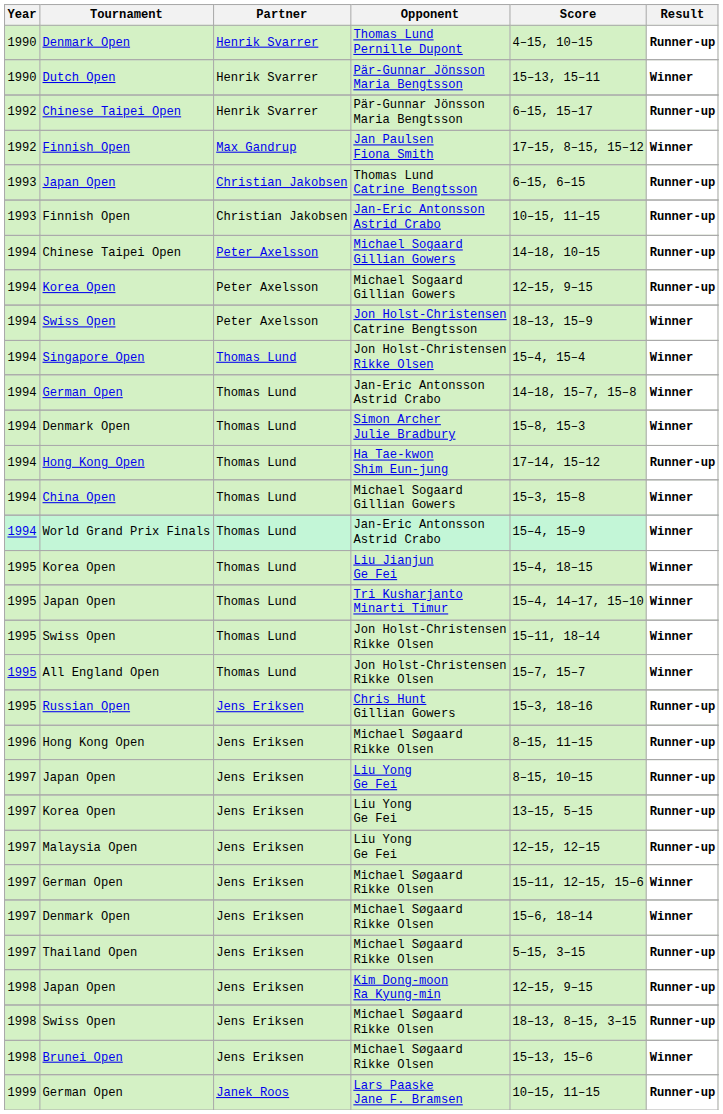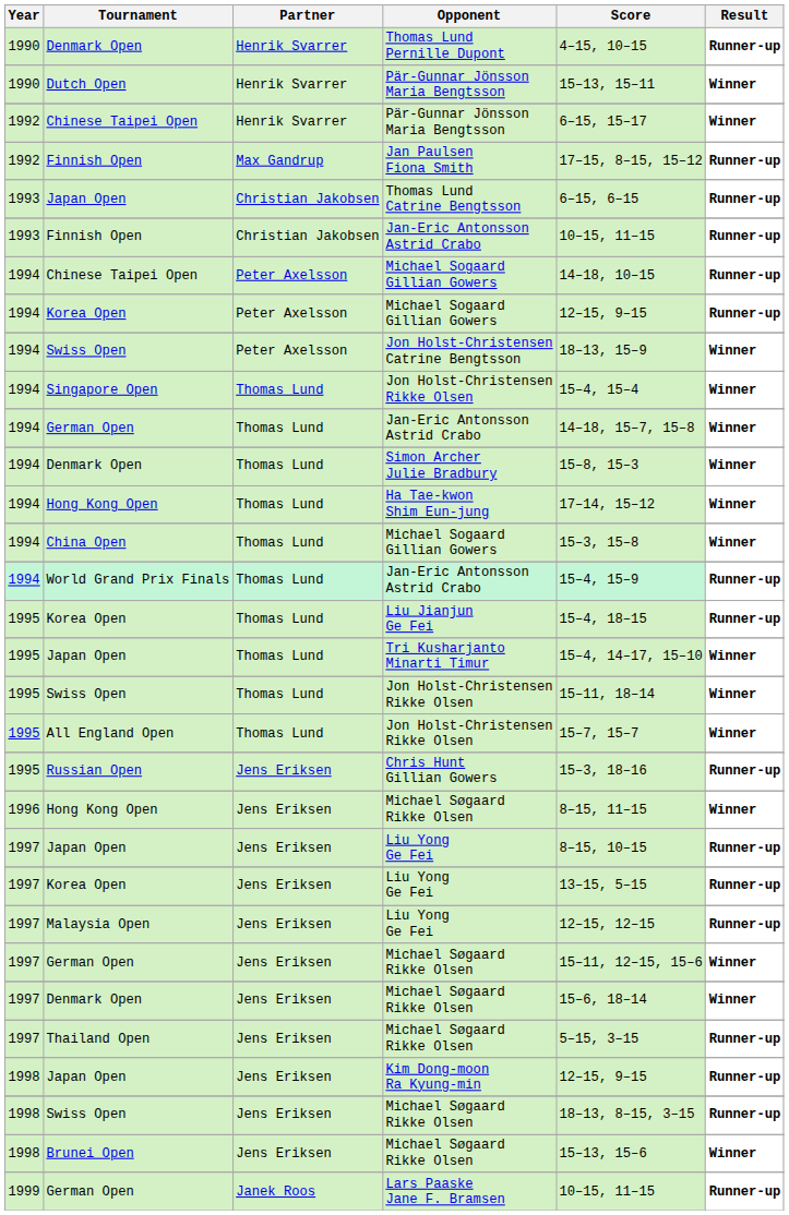 <table class="sortable wikitable" style="font-size: 90%;">
 <tr>
 <th>Year</th>
 <th>Tournament</th>
 <th>Partner</th>
 <th>Opponent</th>
 <th>Score</th>
 <th>Result</th>
 </tr>
 <tr style="background:#D4F1C5">
 <td align="center">1990</td>
 <td align="left"><a href='#'>Denmark Open</a></td>
 <td align="left"> <a href='#'>Henrik Svarrer</a></td>
 <td align="left"> <a href='#'>Thomas Lund</a> <br> <a href='#'>Pernille Dupont</a></td>
 <td align="left">4–15, 10–15</td>
 <td style="text-align:left; background:white"> <strong>Runner-up</strong></td>
 </tr>
 <tr>
 </tr>
 <tr style="background:#D4F1C5">
 <td align="center">1990</td>
 <td align="left"><a href='#'>Dutch Open</a></td>
 <td align="left"> Henrik Svarrer</td>
 <td align="left"> <a href='#'>Pär-Gunnar Jönsson</a><br> <a href='#'>Maria Bengtsson</a></td>
 <td align="left">15–13, 15–11</td>
 <td style="text-align:left; background:white"> <strong>Winner</strong></td>
 </tr>
 <tr>
 </tr>
 <tr style="background:#D4F1C5">
 <td align="center">1992</td>
 <td align="left"><a href='#'>Chinese Taipei Open</a></td>
 <td align="left"> Henrik Svarrer</td>
 <td align="left"> Pär-Gunnar Jönsson<br> Maria Bengtsson</td>
 <td align="left">6–15, 15–17</td>
-<td style="text-align:left; background:white"> <strong>Runner-up</strong></td>
+<td style="text-align:left; background:white"> <strong>Winner</strong></td>
 </tr>
 <tr>
 </tr>
 <tr style="background:#D4F1C5">
 <td align="center">1992</td>
 <td align="left"><a href='#'>Finnish Open</a></td>
 <td align="left"> <a href='#'>Max Gandrup</a></td>
 <td align="left"> <a href='#'>Jan Paulsen</a><br>  <a href='#'>Fiona Smith</a></td>
 <td align="left">17–15, 8–15, 15–12</td>
-<td style="text-align:left; background:white"> <strong>Winner</strong></td>
+<td style="text-align:left; background:white"> <strong>Runner-up</strong></td>
 </tr>
 <tr>
 </tr>
 <tr style="background:#D4F1C5">
 <td align="center">1993</td>
 <td align="left"><a href='#'>Japan Open</a></td>
 <td align="left"> <a href='#'>Christian Jakobsen</a></td>
 <td align="left"> Thomas Lund <br>  <a href='#'>Catrine Bengtsson</a></td>
 <td align="left">6–15, 6–15</td>
 <td style="text-align:left; background:white"> <strong>Runner-up</strong></td>
 </tr>
 <tr>
 </tr>
 <tr style="background:#D4F1C5">
 <td align="center">1993</td>
 <td align="left">Finnish Open</td>
 <td align="left"> Christian Jakobsen</td>
 <td align="left"> <a href='#'>Jan-Eric Antonsson</a> <br>  <a href='#'>Astrid Crabo</a></td>
 <td align="left">10–15, 11–15</td>
 <td style="text-align:left; background:white"> <strong>Runner-up</strong></td>
 </tr>
 <tr>
 </tr>
 <tr style="background:#D4F1C5">
 <td align="center">1994</td>
 <td align="left">Chinese Taipei Open</td>
 <td align="left"> <a href='#'>Peter Axelsson</a></td>
 <td align="left"> <a href='#'>Michael Sogaard</a> <br>  <a href='#'>Gillian Gowers</a></td>
 <td align="left">14–18, 10–15</td>
 <td style="text-align:left; background:white"> <strong>Runner-up</strong></td>
 </tr>
 <tr>
 </tr>
 <tr style="background:#D4F1C5">
 <td align="center">1994</td>
 <td align="left"><a href='#'>Korea Open</a></td>
 <td align="left"> Peter Axelsson</td>
 <td align="left"> Michael Sogaard <br>  Gillian Gowers</td>
 <td align="left">12–15, 9–15</td>
 <td style="text-align:left; background:white"> <strong>Runner-up</strong></td>
 </tr>
 <tr>
 </tr>
 <tr style="background:#D4F1C5">
 <td align="center">1994</td>
 <td align="left"><a href='#'>Swiss Open</a></td>
 <td align="left"> Peter Axelsson</td>
 <td align="left"> <a href='#'>Jon Holst-Christensen</a> <br>  Catrine Bengtsson</td>
 <td align="left">18–13, 15–9</td>
 <td style="text-align:left; background:white"> <strong>Winner</strong></td>
 </tr>
 <tr>
 </tr>
 <tr style="background:#D4F1C5">
 <td align="center">1994</td>
 <td align="left"><a href='#'>Singapore Open</a></td>
 <td align="left"> <a href='#'>Thomas Lund</a></td>
 <td align="left"> Jon Holst-Christensen<br> <a href='#'>Rikke Olsen</a></td>
 <td align="left">15–4, 15–4</td>
 <td style="text-align:left; background:white"> <strong>Winner</strong></td>
 </tr>
 <tr>
 </tr>
 <tr style="background:#D4F1C5">
 <td align="center">1994</td>
 <td align="left"><a href='#'>German Open</a></td>
 <td align="left"> Thomas Lund</td>
 <td align="left"> Jan-Eric Antonsson<br> Astrid Crabo</td>
 <td align="left">14–18, 15–7, 15–8</td>
 <td style="text-align:left; background:white"> <strong>Winner</strong></td>
 </tr>
 <tr>
 </tr>
 <tr style="background:#D4F1C5">
 <td align="center">1994</td>
 <td align="left">Denmark Open</td>
 <td align="left"> Thomas Lund</td>
 <td align="left"> <a href='#'>Simon Archer</a> <br> <a href='#'>Julie Bradbury</a></td>
 <td align="left">15–8, 15–3</td>
 <td style="text-align:left; background:white"> <strong>Winner</strong></td>
 </tr>
 <tr>
 </tr>
 <tr style="background:#D4F1C5">
 <td align="center">1994</td>
 <td align="left"><a href='#'>Hong Kong Open</a></td>
 <td align="left"> Thomas Lund</td>
 <td align="left"> <a href='#'>Ha Tae-kwon</a> <br> <a href='#'>Shim Eun-jung</a></td>
 <td align="left">17–14, 15–12</td>
-<td style="text-align:left; background:white"> <strong>Runner-up</strong></td>
+<td style="text-align:left; background:white"> <strong>Winner</strong></td>
 </tr>
 <tr>
 </tr>
 <tr style="background:#D4F1C5">
 <td align="center">1994</td>
 <td align="left"><a href='#'>China Open</a></td>
 <td align="left"> Thomas Lund</td>
 <td align="left"> Michael Sogaard <br> Gillian Gowers</td>
 <td align="left">15–3, 15–8</td>
 <td style="text-align:left; background:white"> <strong>Winner</strong></td>
 </tr>
 <tr>
 </tr>
 <tr style="background:#C3F6D7">
 <td align="center"><a href='#'>1994</a></td>
 <td align="left">World Grand Prix Finals</td>
 <td align="left"> Thomas Lund</td>
 <td align="left"> Jan-Eric Antonsson<br> Astrid Crabo</td>
 <td align="left">15–4, 15–9</td>
-<td style="text-align:left; background:white"> <strong>Winner</strong></td>
+<td style="text-align:left; background:white"> <strong>Runner-up</strong></td>
 </tr>
 <tr>
 </tr>
 <tr style="background:#D4F1C5">
 <td align="center">1995</td>
 <td align="left">Korea Open</td>
 <td align="left"> Thomas Lund</td>
 <td align="left"> <a href='#'>Liu Jianjun</a> <br> <a href='#'>Ge Fei</a></td>
 <td align="left">15–4, 18–15</td>
-<td style="text-align:left; background:white"> <strong>Winner</strong></td>
+<td style="text-align:left; background:white"> <strong>Runner-up</strong></td>
 </tr>
 <tr>
 </tr>
 <tr style="background:#D4F1C5">
 <td align="center">1995</td>
 <td align="left">Japan Open</td>
 <td align="left"> Thomas Lund</td>
 <td align="left"> <a href='#'>Tri Kusharjanto</a> <br> <a href='#'>Minarti Timur</a></td>
 <td align="left">15–4, 14–17, 15–10</td>
 <td style="text-align:left; background:white"> <strong>Winner</strong></td>
 </tr>
 <tr>
 </tr>
 <tr style="background:#D4F1C5">
 <td align="center">1995</td>
 <td align="left">Swiss Open</td>
 <td align="left"> Thomas Lund</td>
 <td align="left"> Jon Holst-Christensen <br> Rikke Olsen</td>
 <td align="left">15–11, 18–14</td>
 <td style="text-align:left; background:white"> <strong>Winner</strong></td>
 </tr>
 <tr>
 </tr>
 <tr style="background:#D4F1C5">
 <td align="center"><a href='#'>1995</a></td>
 <td align="left">All England Open</td>
 <td align="left"> Thomas Lund</td>
 <td align="left"> Jon Holst-Christensen <br> Rikke Olsen</td>
 <td align="left">15–7, 15–7</td>
 <td style="text-align:left; background:white"> <strong>Winner</strong></td>
 </tr>
 <tr>
 </tr>
 <tr style="background:#D4F1C5">
 <td align="center">1995</td>
 <td align="left"><a href='#'>Russian Open</a></td>
 <td align="left"> <a href='#'>Jens Eriksen</a></td>
 <td align="left"> <a href='#'>Chris Hunt</a> <br>  Gillian Gowers</td>
 <td align="left">15–3, 18–16</td>
 <td style="text-align:left; background:white"> <strong>Runner-up</strong></td>
 </tr>
 <tr>
 </tr>
 <tr style="background:#D4F1C5">
 <td align="center">1996</td>
 <td align="left">Hong Kong Open</td>
 <td align="left"> Jens Eriksen</td>
 <td align="left"> Michael Søgaard <br>  Rikke Olsen</td>
 <td align="left">8–15, 11–15</td>
-<td style="text-align:left; background:white"> <strong>Runner-up</strong></td>
+<td style="text-align:left; background:white"> <strong>Winner</strong></td>
 </tr>
 <tr>
 </tr>
 <tr style="background:#D4F1C5">
 <td align="center">1997</td>
 <td align="left">Japan Open</td>
 <td align="left"> Jens Eriksen</td>
 <td align="left"> <a href='#'>Liu Yong</a> <br>  <a href='#'>Ge Fei</a></td>
 <td align="left">8–15, 10–15</td>
 <td style="text-align:left; background:white"> <strong>Runner-up</strong></td>
 </tr>
 <tr>
 </tr>
 <tr style="background:#D4F1C5">
 <td align="center">1997</td>
 <td align="left">Korea Open</td>
 <td align="left"> Jens Eriksen</td>
 <td align="left"> Liu Yong <br>  Ge Fei</td>
 <td align="left">13–15, 5–15</td>
 <td style="text-align:left; background:white"> <strong>Runner-up</strong></td>
 </tr>
 <tr>
 </tr>
 <tr style="background:#D4F1C5">
 <td align="center">1997</td>
 <td align="left">Malaysia Open</td>
 <td align="left"> Jens Eriksen</td>
 <td align="left"> Liu Yong <br>  Ge Fei</td>
 <td align="left">12–15, 12–15</td>
 <td style="text-align:left; background:white"> <strong>Runner-up</strong></td>
 </tr>
 <tr>
 </tr>
 <tr style="background:#D4F1C5">
 <td align="center">1997</td>
 <td align="left">German Open</td>
 <td align="left"> Jens Eriksen</td>
 <td align="left"> Michael Søgaard <br>  Rikke Olsen</td>
 <td align="left">15–11, 12–15, 15–6</td>
 <td style="text-align:left; background:white"> <strong>Winner</strong></td>
 </tr>
 <tr>
 </tr>
 <tr style="background:#D4F1C5">
 <td align="center">1997</td>
 <td align="left">Denmark Open</td>
 <td align="left"> Jens Eriksen</td>
 <td align="left"> Michael Søgaard <br>  Rikke Olsen</td>
 <td align="left">15–6, 18–14</td>
 <td style="text-align:left; background:white"> <strong>Winner</strong></td>
 </tr>
 <tr>
 </tr>
 <tr style="background:#D4F1C5">
 <td align="center">1997</td>
 <td align="left">Thailand Open</td>
 <td align="left"> Jens Eriksen</td>
 <td align="left"> Michael Søgaard <br>  Rikke Olsen</td>
 <td align="left">5–15, 3–15</td>
 <td style="text-align:left; background:white"> <strong>Runner-up</strong></td>
 </tr>
 <tr>
 </tr>
 <tr style="background:#D4F1C5">
 <td align="center">1998</td>
 <td align="left">Japan Open</td>
 <td align="left"> Jens Eriksen</td>
 <td align="left"> <a href='#'>Kim Dong-moon</a> <br>  <a href='#'>Ra Kyung-min</a></td>
 <td align="left">12–15, 9–15</td>
 <td style="text-align:left; background:white"> <strong>Runner-up</strong></td>
 </tr>
 <tr>
 </tr>
 <tr style="background:#D4F1C5">
 <td align="center">1998</td>
 <td align="left">Swiss Open</td>
 <td align="left"> Jens Eriksen</td>
 <td align="left"> Michael Søgaard <br>  Rikke Olsen</td>
 <td align="left">18–13, 8–15, 3–15</td>
 <td style="text-align:left; background:white"> <strong>Runner-up</strong></td>
 </tr>
 <tr>
 </tr>
 <tr style="background:#D4F1C5">
 <td align="center">1998</td>
 <td align="left"><a href='#'>Brunei Open</a></td>
 <td align="left"> Jens Eriksen</td>
 <td align="left"> Michael Søgaard <br>  Rikke Olsen</td>
 <td align="left">15–13, 15–6</td>
 <td style="text-align:left; background:white"> <strong>Winner</strong></td>
 </tr>
 <tr>
 </tr>
 <tr style="background:#D4F1C5">
 <td align="center">1999</td>
 <td align="left">German Open</td>
 <td align="left"> <a href='#'>Janek Roos</a></td>
 <td align="left"> <a href='#'>Lars Paaske</a><br> <a href='#'>Jane F. Bramsen</a></td>
 <td align="left">10–15, 11–15</td>
 <td style="text-align:left; background:white"> <strong>Runner-up</strong></td>
 </tr>
 </table>
